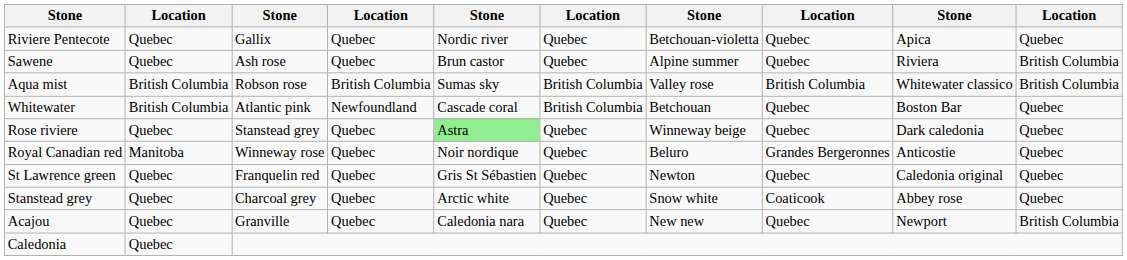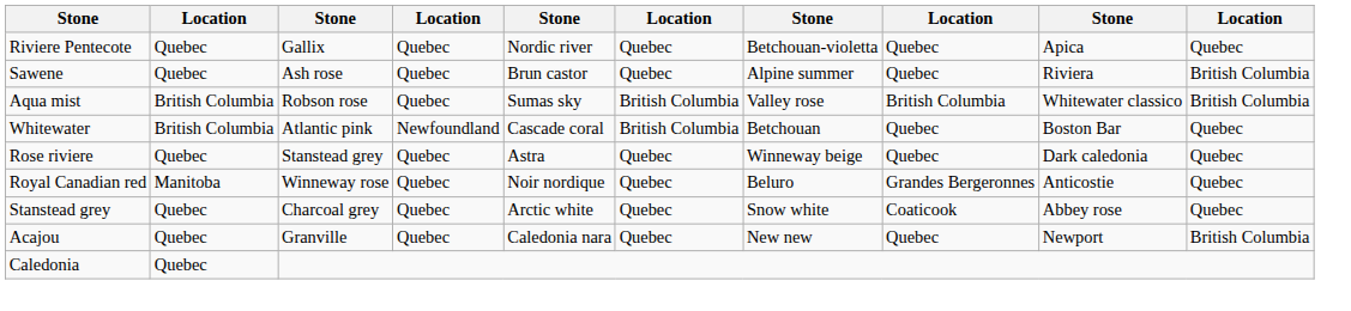 <table class="wikitable">
 <tr>
 <th>Stone</th>
 <th>Location</th>
 <th>Stone</th>
 <th>Location</th>
 <th>Stone</th>
 <th>Location</th>
 <th>Stone</th>
 <th>Location</th>
 <th>Stone</th>
 <th>Location</th>
 </tr>
 <tr>
 <td>Riviere Pentecote</td>
 <td>Quebec</td>
 <td>Gallix</td>
 <td>Quebec</td>
 <td>Nordic river</td>
 <td>Quebec</td>
 <td>Betchouan-violetta</td>
 <td>Quebec</td>
 <td>Apica</td>
 <td>Quebec</td>
 </tr>
 <tr>
 <td>Sawene</td>
 <td>Quebec</td>
 <td>Ash rose</td>
 <td>Quebec</td>
 <td>Brun castor</td>
 <td>Quebec</td>
 <td>Alpine summer</td>
 <td>Quebec</td>
 <td>Riviera</td>
 <td>British Columbia</td>
 </tr>
 <tr>
 <td>Aqua mist</td>
 <td>British Columbia</td>
 <td>Robson rose</td>
-<td>British Columbia</td>
+<td>Quebec</td>
 <td>Sumas sky</td>
 <td>British Columbia</td>
 <td>Valley rose</td>
 <td>British Columbia</td>
 <td>Whitewater classico</td>
 <td>British Columbia</td>
 </tr>
 <tr>
 <td>Whitewater</td>
 <td>British Columbia</td>
 <td>Atlantic pink</td>
 <td>Newfoundland</td>
 <td>Cascade coral</td>
 <td>British Columbia</td>
 <td>Betchouan</td>
 <td>Quebec</td>
 <td>Boston Bar</td>
 <td>Quebec</td>
 </tr>
 <tr>
 <td>Rose riviere</td>
 <td>Quebec</td>
 <td>Stanstead grey</td>
 <td>Quebec</td>
-<td style="background: lightgreen;">Astra</td>
+<td>Astra</td>
 <td>Quebec</td>
 <td>Winneway beige</td>
 <td>Quebec</td>
 <td>Dark caledonia</td>
 <td>Quebec</td>
 </tr>
 <tr>
 <td>Royal Canadian red</td>
 <td>Manitoba</td>
 <td>Winneway rose</td>
 <td>Quebec</td>
 <td>Noir nordique</td>
 <td>Quebec</td>
 <td>Beluro</td>
 <td>Grandes Bergeronnes</td>
 <td>Anticostie</td>
-<td>Quebec</td>
-</tr>
-<tr>
-<td>St Lawrence green</td>
-<td>Quebec</td>
-<td>Franquelin red</td>
-<td>Quebec</td>
-<td>Gris St Sébastien</td>
-<td>Quebec</td>
-<td>Newton</td>
-<td>Quebec</td>
-<td>Caledonia original</td>
 <td>Quebec</td>
 </tr>
 <tr>
 <td>Stanstead grey</td>
 <td>Quebec</td>
 <td>Charcoal grey</td>
 <td>Quebec</td>
 <td>Arctic white</td>
 <td>Quebec</td>
 <td>Snow white</td>
 <td>Coaticook</td>
 <td>Abbey rose</td>
 <td>Quebec</td>
 </tr>
 <tr>
 <td>Acajou</td>
 <td>Quebec</td>
 <td>Granville</td>
 <td>Quebec</td>
 <td>Caledonia nara</td>
 <td>Quebec</td>
 <td>New new</td>
 <td>Quebec</td>
 <td>Newport</td>
 <td>British Columbia</td>
 </tr>
 <tr>
 <td>Caledonia</td>
 <td>Quebec</td>
 </tr>
 </table>
